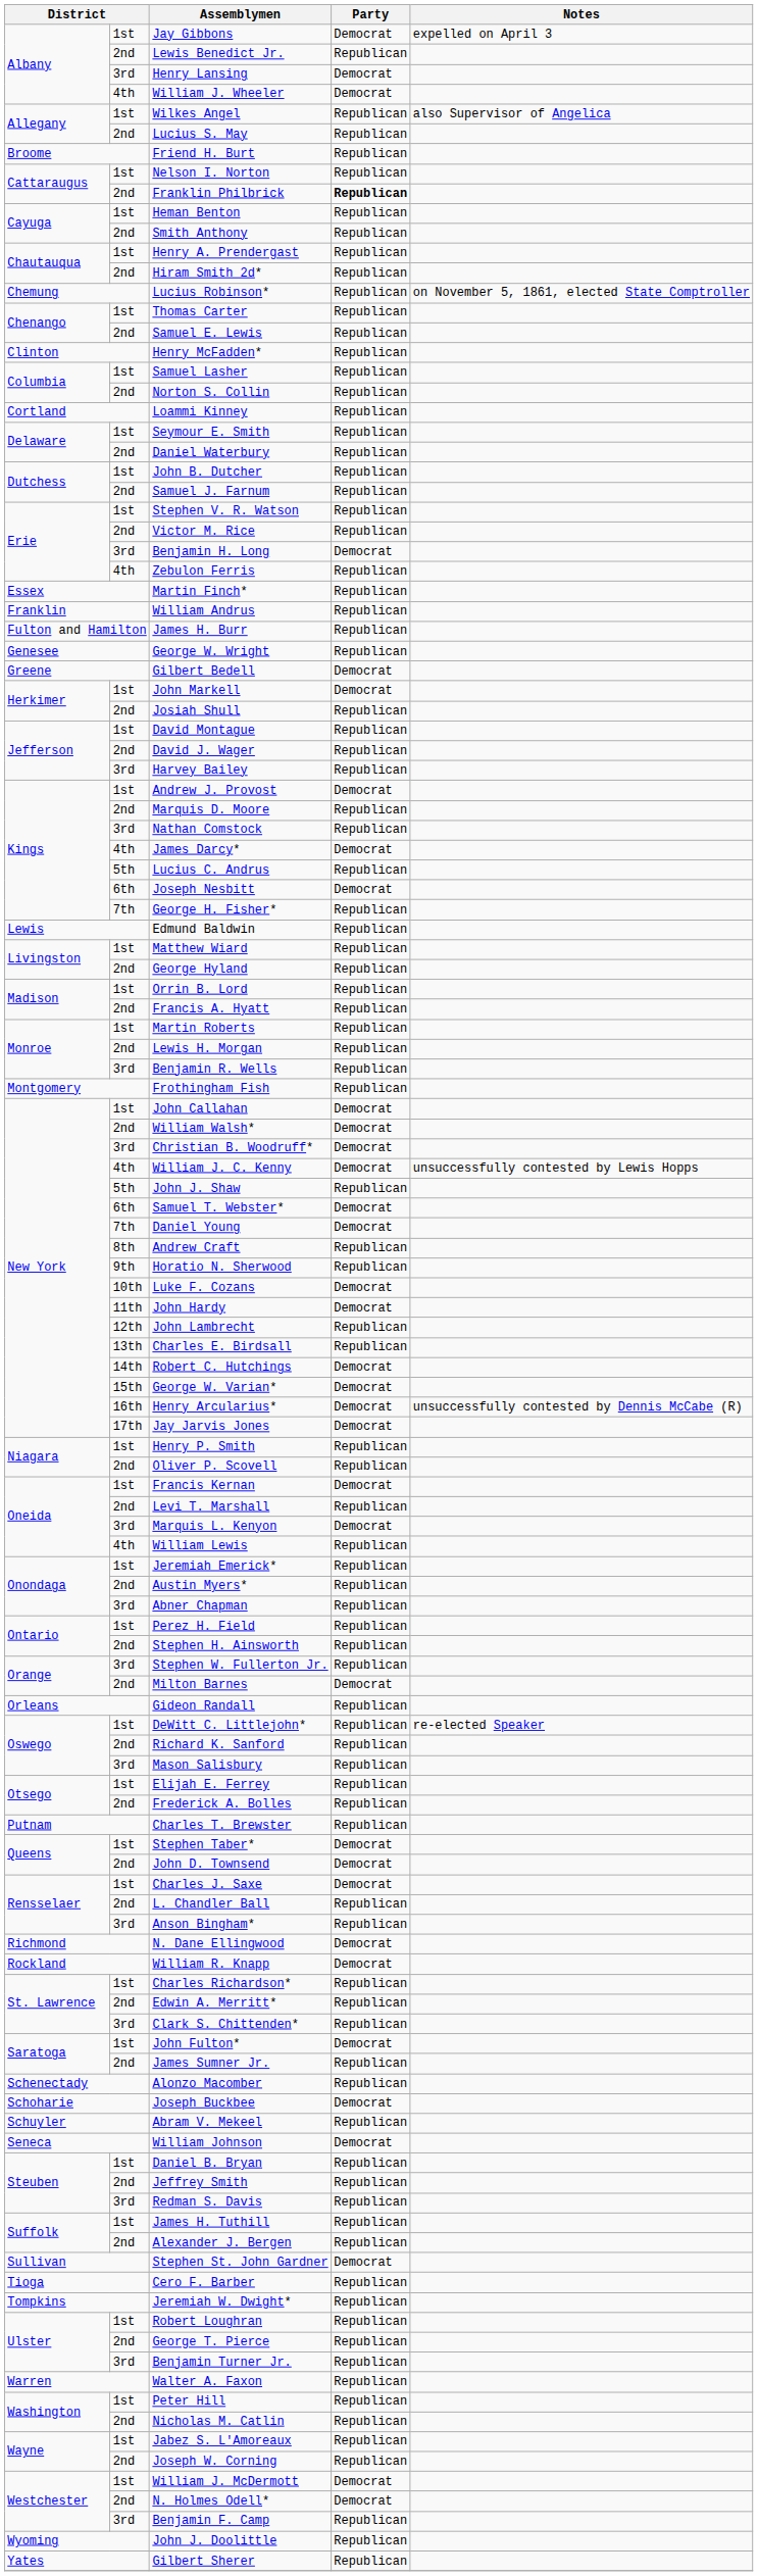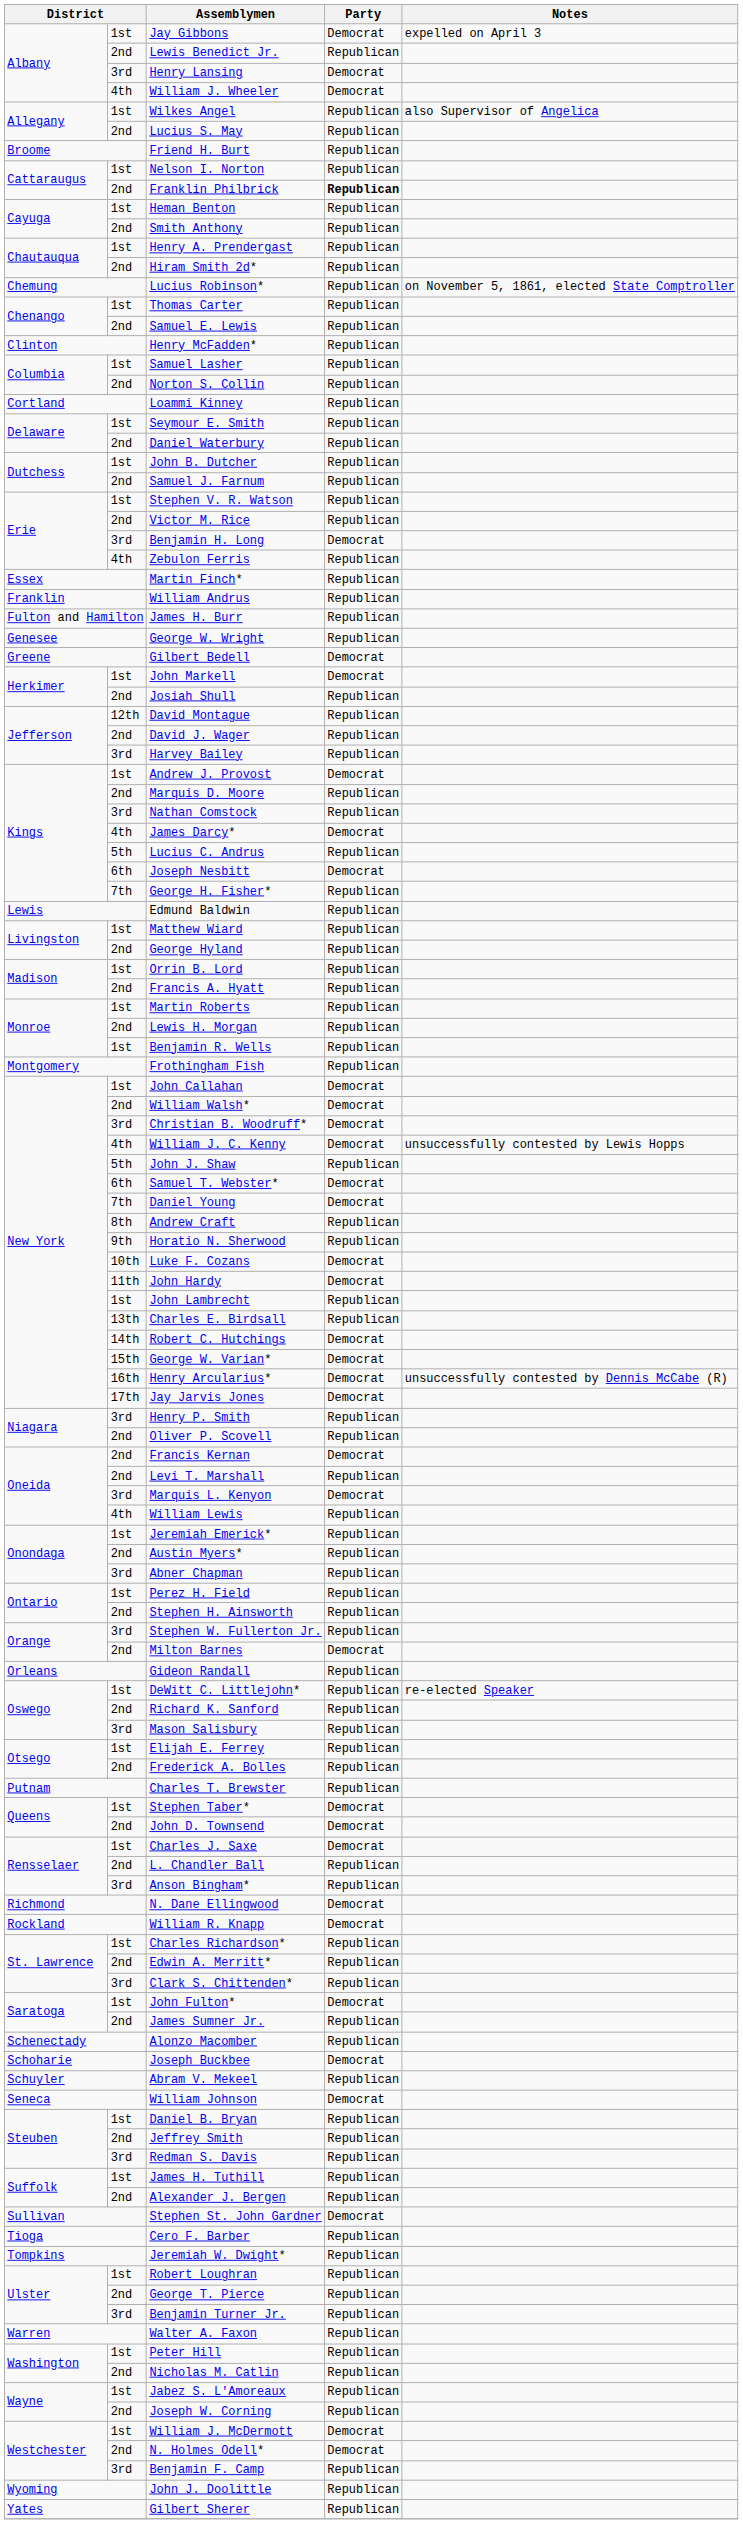 <table class=wikitable>
 <tr>
 <th colspan="2">District</th>
 <th>Assemblymen</th>
 <th>Party</th>
 <th>Notes</th>
 </tr>
 <tr>
 <td rowspan="4"><a href='#'>Albany</a></td>
 <td>1st</td>
 <td><a href='#'>Jay Gibbons</a></td>
 <td>Democrat</td>
 <td>expelled on April 3</td>
 </tr>
 <tr>
 <td>2nd</td>
 <td><a href='#'>Lewis Benedict Jr.</a></td>
 <td>Republican</td>
 <td></td>
 </tr>
 <tr>
 <td>3rd</td>
 <td><a href='#'>Henry Lansing</a></td>
 <td>Democrat</td>
 <td></td>
 </tr>
 <tr>
 <td>4th</td>
 <td><a href='#'>William J. Wheeler</a></td>
 <td>Democrat</td>
 <td></td>
 </tr>
 <tr>
 <td rowspan="2"><a href='#'>Allegany</a></td>
 <td>1st</td>
 <td><a href='#'>Wilkes Angel</a></td>
 <td>Republican</td>
 <td>also Supervisor of <a href='#'>Angelica</a></td>
 </tr>
 <tr>
 <td>2nd</td>
 <td><a href='#'>Lucius S. May</a></td>
 <td>Republican</td>
 <td></td>
 </tr>
 <tr>
 <td colspan="2"><a href='#'>Broome</a></td>
 <td><a href='#'>Friend H. Burt</a></td>
 <td>Republican</td>
 <td></td>
 </tr>
 <tr>
 <td rowspan="2"><a href='#'>Cattaraugus</a></td>
 <td>1st</td>
 <td><a href='#'>Nelson I. Norton</a></td>
 <td>Republican</td>
 <td></td>
 </tr>
 <tr>
 <td>2nd</td>
 <td><a href='#'>Franklin Philbrick</a></td>
 <td><strong>Republican</strong></td>
 <td></td>
 </tr>
 <tr>
 <td rowspan="2"><a href='#'>Cayuga</a></td>
 <td>1st</td>
 <td><a href='#'>Heman Benton</a></td>
 <td>Republican</td>
 <td></td>
 </tr>
 <tr>
 <td>2nd</td>
 <td><a href='#'>Smith Anthony</a></td>
 <td>Republican</td>
 <td></td>
 </tr>
 <tr>
 <td rowspan="2"><a href='#'>Chautauqua</a></td>
 <td>1st</td>
 <td><a href='#'>Henry A. Prendergast</a></td>
 <td>Republican</td>
 <td></td>
 </tr>
 <tr>
 <td>2nd</td>
 <td><a href='#'>Hiram Smith 2d</a>*</td>
 <td>Republican</td>
 <td></td>
 </tr>
 <tr>
 <td colspan="2"><a href='#'>Chemung</a></td>
 <td><a href='#'>Lucius Robinson</a>*</td>
 <td>Republican</td>
 <td>on November 5, 1861, elected <a href='#'>State Comptroller</a></td>
 </tr>
 <tr>
 <td rowspan="2"><a href='#'>Chenango</a></td>
 <td>1st</td>
 <td><a href='#'>Thomas Carter</a></td>
 <td>Republican</td>
 <td></td>
 </tr>
 <tr>
 <td>2nd</td>
 <td><a href='#'>Samuel E. Lewis</a></td>
 <td>Republican</td>
 <td></td>
 </tr>
 <tr>
 <td colspan="2"><a href='#'>Clinton</a></td>
 <td><a href='#'>Henry McFadden</a>*</td>
 <td>Republican</td>
 <td></td>
 </tr>
 <tr>
 <td rowspan="2"><a href='#'>Columbia</a></td>
 <td>1st</td>
 <td><a href='#'>Samuel Lasher</a></td>
 <td>Republican</td>
 <td></td>
 </tr>
 <tr>
 <td>2nd</td>
 <td><a href='#'>Norton S. Collin</a></td>
 <td>Republican</td>
 <td></td>
 </tr>
 <tr>
 <td colspan="2"><a href='#'>Cortland</a></td>
 <td><a href='#'>Loammi Kinney</a></td>
 <td>Republican</td>
 <td></td>
 </tr>
 <tr>
 <td rowspan="2"><a href='#'>Delaware</a></td>
 <td>1st</td>
 <td><a href='#'>Seymour E. Smith</a></td>
 <td>Republican</td>
 <td></td>
 </tr>
 <tr>
 <td>2nd</td>
 <td><a href='#'>Daniel Waterbury</a></td>
 <td>Republican</td>
 <td></td>
 </tr>
 <tr>
 <td rowspan="2"><a href='#'>Dutchess</a></td>
 <td>1st</td>
 <td><a href='#'>John B. Dutcher</a></td>
 <td>Republican</td>
 <td></td>
 </tr>
 <tr>
 <td>2nd</td>
 <td><a href='#'>Samuel J. Farnum</a></td>
 <td>Republican</td>
 <td></td>
 </tr>
 <tr>
 <td rowspan="4"><a href='#'>Erie</a></td>
 <td>1st</td>
 <td><a href='#'>Stephen V. R. Watson</a></td>
 <td>Republican</td>
 <td></td>
 </tr>
 <tr>
 <td>2nd</td>
 <td><a href='#'>Victor M. Rice</a></td>
 <td>Republican</td>
 <td></td>
 </tr>
 <tr>
 <td>3rd</td>
 <td><a href='#'>Benjamin H. Long</a></td>
 <td>Democrat</td>
 <td></td>
 </tr>
 <tr>
 <td>4th</td>
 <td><a href='#'>Zebulon Ferris</a></td>
 <td>Republican</td>
 <td></td>
 </tr>
 <tr>
 <td colspan="2"><a href='#'>Essex</a></td>
 <td><a href='#'>Martin Finch</a>*</td>
 <td>Republican</td>
 <td></td>
 </tr>
 <tr>
 <td colspan="2"><a href='#'>Franklin</a></td>
 <td><a href='#'>William Andrus</a></td>
 <td>Republican</td>
 <td></td>
 </tr>
 <tr>
 <td colspan="2"><a href='#'>Fulton</a> and <a href='#'>Hamilton</a></td>
 <td><a href='#'>James H. Burr</a></td>
 <td>Republican</td>
 <td></td>
 </tr>
 <tr>
 <td colspan="2"><a href='#'>Genesee</a></td>
 <td><a href='#'>George W. Wright</a></td>
 <td>Republican</td>
 <td></td>
 </tr>
 <tr>
 <td colspan="2"><a href='#'>Greene</a></td>
 <td><a href='#'>Gilbert Bedell</a></td>
 <td>Democrat</td>
 <td></td>
 </tr>
 <tr>
 <td rowspan="2"><a href='#'>Herkimer</a></td>
 <td>1st</td>
 <td><a href='#'>John Markell</a></td>
 <td>Democrat</td>
 <td></td>
 </tr>
 <tr>
 <td>2nd</td>
 <td><a href='#'>Josiah Shull</a></td>
 <td>Republican</td>
 <td></td>
 </tr>
 <tr>
 <td rowspan="3"><a href='#'>Jefferson</a></td>
-<td>1st</td>
+<td>12th</td>
 <td><a href='#'>David Montague</a></td>
 <td>Republican</td>
 <td></td>
 </tr>
 <tr>
 <td>2nd</td>
 <td><a href='#'>David J. Wager</a></td>
 <td>Republican</td>
 <td></td>
 </tr>
 <tr>
 <td>3rd</td>
 <td><a href='#'>Harvey Bailey</a></td>
 <td>Republican</td>
 <td></td>
 </tr>
 <tr>
 <td rowspan="7"><a href='#'>Kings</a></td>
 <td>1st</td>
 <td><a href='#'>Andrew J. Provost</a></td>
 <td>Democrat</td>
 <td></td>
 </tr>
 <tr>
 <td>2nd</td>
 <td><a href='#'>Marquis D. Moore</a></td>
 <td>Republican</td>
 <td></td>
 </tr>
 <tr>
 <td>3rd</td>
 <td><a href='#'>Nathan Comstock</a></td>
 <td>Republican</td>
 <td></td>
 </tr>
 <tr>
 <td>4th</td>
 <td><a href='#'>James Darcy</a>*</td>
 <td>Democrat</td>
 <td></td>
 </tr>
 <tr>
 <td>5th</td>
 <td><a href='#'>Lucius C. Andrus</a></td>
 <td>Republican</td>
 <td></td>
 </tr>
 <tr>
 <td>6th</td>
 <td><a href='#'>Joseph Nesbitt</a></td>
 <td>Democrat</td>
 <td></td>
 </tr>
 <tr>
 <td>7th</td>
 <td><a href='#'>George H. Fisher</a>*</td>
 <td>Republican</td>
 <td></td>
 </tr>
 <tr>
 <td colspan="2"><a href='#'>Lewis</a></td>
 <td>Edmund Baldwin</td>
 <td>Republican</td>
 <td></td>
 </tr>
 <tr>
 <td rowspan="2"><a href='#'>Livingston</a></td>
 <td>1st</td>
 <td><a href='#'>Matthew Wiard</a></td>
 <td>Republican</td>
 <td></td>
 </tr>
 <tr>
 <td>2nd</td>
 <td><a href='#'>George Hyland</a></td>
 <td>Republican</td>
 <td></td>
 </tr>
 <tr>
 <td rowspan="2"><a href='#'>Madison</a></td>
 <td>1st</td>
 <td><a href='#'>Orrin B. Lord</a></td>
 <td>Republican</td>
 <td></td>
 </tr>
 <tr>
 <td>2nd</td>
 <td><a href='#'>Francis A. Hyatt</a></td>
 <td>Republican</td>
 <td></td>
 </tr>
 <tr>
 <td rowspan="3"><a href='#'>Monroe</a></td>
 <td>1st</td>
 <td><a href='#'>Martin Roberts</a></td>
 <td>Republican</td>
 <td></td>
 </tr>
 <tr>
 <td>2nd</td>
 <td><a href='#'>Lewis H. Morgan</a></td>
 <td>Republican</td>
 <td></td>
 </tr>
 <tr>
-<td>3rd</td>
+<td>1st</td>
 <td><a href='#'>Benjamin R. Wells</a></td>
 <td>Republican</td>
 <td></td>
 </tr>
 <tr>
 <td colspan="2"><a href='#'>Montgomery</a></td>
 <td><a href='#'>Frothingham Fish</a></td>
 <td>Republican</td>
 <td></td>
 </tr>
 <tr>
 <td rowspan="17"><a href='#'>New York</a></td>
 <td>1st</td>
 <td><a href='#'>John Callahan</a></td>
 <td>Democrat</td>
 <td></td>
 </tr>
 <tr>
 <td>2nd</td>
 <td><a href='#'>William Walsh</a>*</td>
 <td>Democrat</td>
 <td></td>
 </tr>
 <tr>
 <td>3rd</td>
 <td><a href='#'>Christian B. Woodruff</a>*</td>
 <td>Democrat</td>
 <td></td>
 </tr>
 <tr>
 <td>4th</td>
 <td><a href='#'>William J. C. Kenny</a></td>
 <td>Democrat</td>
 <td>unsuccessfully contested by Lewis Hopps</td>
 </tr>
 <tr>
 <td>5th</td>
 <td><a href='#'>John J. Shaw</a></td>
 <td>Republican</td>
 <td></td>
 </tr>
 <tr>
 <td>6th</td>
 <td><a href='#'>Samuel T. Webster</a>*</td>
 <td>Democrat</td>
 <td></td>
 </tr>
 <tr>
 <td>7th</td>
 <td><a href='#'>Daniel Young</a></td>
 <td>Democrat</td>
 <td></td>
 </tr>
 <tr>
 <td>8th</td>
 <td><a href='#'>Andrew Craft</a></td>
 <td>Republican</td>
 <td></td>
 </tr>
 <tr>
 <td>9th</td>
 <td><a href='#'>Horatio N. Sherwood</a></td>
 <td>Republican</td>
 <td></td>
 </tr>
 <tr>
 <td>10th</td>
 <td><a href='#'>Luke F. Cozans</a></td>
 <td>Democrat</td>
 <td></td>
 </tr>
 <tr>
 <td>11th</td>
 <td><a href='#'>John Hardy</a></td>
 <td>Democrat</td>
 <td></td>
 </tr>
 <tr>
-<td>12th</td>
+<td>1st</td>
 <td><a href='#'>John Lambrecht</a></td>
 <td>Republican</td>
 <td></td>
 </tr>
 <tr>
 <td>13th</td>
 <td><a href='#'>Charles E. Birdsall</a></td>
 <td>Republican</td>
 <td></td>
 </tr>
 <tr>
 <td>14th</td>
 <td><a href='#'>Robert C. Hutchings</a></td>
 <td>Democrat</td>
 <td></td>
 </tr>
 <tr>
 <td>15th</td>
 <td><a href='#'>George W. Varian</a>*</td>
 <td>Democrat</td>
 <td></td>
 </tr>
 <tr>
 <td>16th</td>
 <td><a href='#'>Henry Arcularius</a>*</td>
 <td>Democrat</td>
 <td>unsuccessfully contested by <a href='#'>Dennis McCabe</a> (R)</td>
 </tr>
 <tr>
 <td>17th</td>
 <td><a href='#'>Jay Jarvis Jones</a></td>
 <td>Democrat</td>
 <td></td>
 </tr>
 <tr>
 <td rowspan="2"><a href='#'>Niagara</a></td>
-<td>1st</td>
+<td>3rd</td>
 <td><a href='#'>Henry P. Smith</a></td>
 <td>Republican</td>
 <td></td>
 </tr>
 <tr>
 <td>2nd</td>
 <td><a href='#'>Oliver P. Scovell</a></td>
 <td>Republican</td>
 <td></td>
 </tr>
 <tr>
 <td rowspan="4"><a href='#'>Oneida</a></td>
-<td>1st</td>
+<td>2nd</td>
 <td><a href='#'>Francis Kernan</a></td>
 <td>Democrat</td>
 <td></td>
 </tr>
 <tr>
 <td>2nd</td>
 <td><a href='#'>Levi T. Marshall</a></td>
 <td>Republican</td>
 <td></td>
 </tr>
 <tr>
 <td>3rd</td>
 <td><a href='#'>Marquis L. Kenyon</a></td>
 <td>Democrat</td>
 <td></td>
 </tr>
 <tr>
 <td>4th</td>
 <td><a href='#'>William Lewis</a></td>
 <td>Republican</td>
 <td></td>
 </tr>
 <tr>
 <td rowspan="3"><a href='#'>Onondaga</a></td>
 <td>1st</td>
 <td><a href='#'>Jeremiah Emerick</a>*</td>
 <td>Republican</td>
 <td></td>
 </tr>
 <tr>
 <td>2nd</td>
 <td><a href='#'>Austin Myers</a>*</td>
 <td>Republican</td>
 <td></td>
 </tr>
 <tr>
 <td>3rd</td>
 <td><a href='#'>Abner Chapman</a></td>
 <td>Republican</td>
 <td></td>
 </tr>
 <tr>
 <td rowspan="2"><a href='#'>Ontario</a></td>
 <td>1st</td>
 <td><a href='#'>Perez H. Field</a></td>
 <td>Republican</td>
 <td></td>
 </tr>
 <tr>
 <td>2nd</td>
 <td><a href='#'>Stephen H. Ainsworth</a></td>
 <td>Republican</td>
 <td></td>
 </tr>
 <tr>
 <td rowspan="2"><a href='#'>Orange</a></td>
 <td>3rd</td>
 <td><a href='#'>Stephen W. Fullerton Jr.</a></td>
 <td>Republican</td>
 <td></td>
 </tr>
 <tr>
 <td>2nd</td>
 <td><a href='#'>Milton Barnes</a></td>
 <td>Democrat</td>
 <td></td>
 </tr>
 <tr>
 <td colspan="2"><a href='#'>Orleans</a></td>
 <td><a href='#'>Gideon Randall</a></td>
 <td>Republican</td>
 <td></td>
 </tr>
 <tr>
 <td rowspan="3"><a href='#'>Oswego</a></td>
 <td>1st</td>
 <td><a href='#'>DeWitt C. Littlejohn</a>*</td>
 <td>Republican</td>
 <td>re-elected <a href='#'>Speaker</a></td>
 </tr>
 <tr>
 <td>2nd</td>
 <td><a href='#'>Richard K. Sanford</a></td>
 <td>Republican</td>
 <td></td>
 </tr>
 <tr>
 <td>3rd</td>
 <td><a href='#'>Mason Salisbury</a></td>
 <td>Republican</td>
 <td></td>
 </tr>
 <tr>
 <td rowspan="2"><a href='#'>Otsego</a></td>
 <td>1st</td>
 <td><a href='#'>Elijah E. Ferrey</a></td>
 <td>Republican</td>
 <td></td>
 </tr>
 <tr>
 <td>2nd</td>
 <td><a href='#'>Frederick A. Bolles</a></td>
 <td>Republican</td>
 <td></td>
 </tr>
 <tr>
 <td colspan="2"><a href='#'>Putnam</a></td>
 <td><a href='#'>Charles T. Brewster</a></td>
 <td>Republican</td>
 <td></td>
 </tr>
 <tr>
 <td rowspan="2"><a href='#'>Queens</a></td>
 <td>1st</td>
 <td><a href='#'>Stephen Taber</a>*</td>
 <td>Democrat</td>
 <td></td>
 </tr>
 <tr>
 <td>2nd</td>
 <td><a href='#'>John D. Townsend</a></td>
 <td>Democrat</td>
 <td></td>
 </tr>
 <tr>
 <td rowspan="3"><a href='#'>Rensselaer</a></td>
 <td>1st</td>
 <td><a href='#'>Charles J. Saxe</a></td>
 <td>Democrat</td>
 <td></td>
 </tr>
 <tr>
 <td>2nd</td>
 <td><a href='#'>L. Chandler Ball</a></td>
 <td>Republican</td>
 <td></td>
 </tr>
 <tr>
 <td>3rd</td>
 <td><a href='#'>Anson Bingham</a>*</td>
 <td>Republican</td>
 <td></td>
 </tr>
 <tr>
 <td colspan="2"><a href='#'>Richmond</a></td>
 <td><a href='#'>N. Dane Ellingwood</a></td>
 <td>Democrat</td>
 <td></td>
 </tr>
 <tr>
 <td colspan="2"><a href='#'>Rockland</a></td>
 <td><a href='#'>William R. Knapp</a></td>
 <td>Democrat</td>
 <td></td>
 </tr>
 <tr>
 <td rowspan="3"><a href='#'>St. Lawrence</a></td>
 <td>1st</td>
 <td><a href='#'>Charles Richardson</a>*</td>
 <td>Republican</td>
 <td></td>
 </tr>
 <tr>
 <td>2nd</td>
 <td><a href='#'>Edwin A. Merritt</a>*</td>
 <td>Republican</td>
 <td></td>
 </tr>
 <tr>
 <td>3rd</td>
 <td><a href='#'>Clark S. Chittenden</a>*</td>
 <td>Republican</td>
 <td></td>
 </tr>
 <tr>
 <td rowspan="2"><a href='#'>Saratoga</a></td>
 <td>1st</td>
 <td><a href='#'>John Fulton</a>*</td>
 <td>Democrat</td>
 <td></td>
 </tr>
 <tr>
 <td>2nd</td>
 <td><a href='#'>James Sumner Jr.</a></td>
 <td>Republican</td>
 <td></td>
 </tr>
 <tr>
 <td colspan="2"><a href='#'>Schenectady</a></td>
 <td><a href='#'>Alonzo Macomber</a></td>
 <td>Republican</td>
 <td></td>
 </tr>
 <tr>
 <td colspan="2"><a href='#'>Schoharie</a></td>
 <td><a href='#'>Joseph Buckbee</a></td>
 <td>Democrat</td>
 <td></td>
 </tr>
 <tr>
 <td colspan="2"><a href='#'>Schuyler</a></td>
 <td><a href='#'>Abram V. Mekeel</a></td>
 <td>Republican</td>
 <td></td>
 </tr>
 <tr>
 <td colspan="2"><a href='#'>Seneca</a></td>
 <td><a href='#'>William Johnson</a></td>
 <td>Democrat</td>
 <td></td>
 </tr>
 <tr>
 <td rowspan="3"><a href='#'>Steuben</a></td>
 <td>1st</td>
 <td><a href='#'>Daniel B. Bryan</a></td>
 <td>Republican</td>
 <td></td>
 </tr>
 <tr>
 <td>2nd</td>
 <td><a href='#'>Jeffrey Smith</a></td>
 <td>Republican</td>
 <td></td>
 </tr>
 <tr>
 <td>3rd</td>
 <td><a href='#'>Redman S. Davis</a></td>
 <td>Republican</td>
 <td></td>
 </tr>
 <tr>
 <td rowspan="2"><a href='#'>Suffolk</a></td>
 <td>1st</td>
 <td><a href='#'>James H. Tuthill</a></td>
 <td>Republican</td>
 <td></td>
 </tr>
 <tr>
 <td>2nd</td>
 <td><a href='#'>Alexander J. Bergen</a></td>
 <td>Republican</td>
 <td></td>
 </tr>
 <tr>
 <td colspan="2"><a href='#'>Sullivan</a></td>
 <td><a href='#'>Stephen St. John Gardner</a></td>
 <td>Democrat</td>
 <td></td>
 </tr>
 <tr>
 <td colspan="2"><a href='#'>Tioga</a></td>
 <td><a href='#'>Cero F. Barber</a></td>
 <td>Republican</td>
 <td></td>
 </tr>
 <tr>
 <td colspan="2"><a href='#'>Tompkins</a></td>
 <td><a href='#'>Jeremiah W. Dwight</a>*</td>
 <td>Republican</td>
 <td></td>
 </tr>
 <tr>
 <td rowspan="3"><a href='#'>Ulster</a></td>
 <td>1st</td>
 <td><a href='#'>Robert Loughran</a></td>
 <td>Republican</td>
 <td></td>
 </tr>
 <tr>
 <td>2nd</td>
 <td><a href='#'>George T. Pierce</a></td>
 <td>Republican</td>
 <td></td>
 </tr>
 <tr>
 <td>3rd</td>
 <td><a href='#'>Benjamin Turner Jr.</a></td>
 <td>Republican</td>
 <td></td>
 </tr>
 <tr>
 <td colspan="2"><a href='#'>Warren</a></td>
 <td><a href='#'>Walter A. Faxon</a></td>
 <td>Republican</td>
 <td></td>
 </tr>
 <tr>
 <td rowspan="2"><a href='#'>Washington</a></td>
 <td>1st</td>
 <td><a href='#'>Peter Hill</a></td>
 <td>Republican</td>
 <td></td>
 </tr>
 <tr>
 <td>2nd</td>
 <td><a href='#'>Nicholas M. Catlin</a></td>
 <td>Republican</td>
 <td></td>
 </tr>
 <tr>
 <td rowspan="2"><a href='#'>Wayne</a></td>
 <td>1st</td>
 <td><a href='#'>Jabez S. L'Amoreaux</a></td>
 <td>Republican</td>
 <td></td>
 </tr>
 <tr>
 <td>2nd</td>
 <td><a href='#'>Joseph W. Corning</a></td>
 <td>Republican</td>
 <td></td>
 </tr>
 <tr>
 <td rowspan="3"><a href='#'>Westchester</a></td>
 <td>1st</td>
 <td><a href='#'>William J. McDermott</a></td>
 <td>Democrat</td>
 <td></td>
 </tr>
 <tr>
 <td>2nd</td>
 <td><a href='#'>N. Holmes Odell</a>*</td>
 <td>Democrat</td>
 <td></td>
 </tr>
 <tr>
 <td>3rd</td>
 <td><a href='#'>Benjamin F. Camp</a></td>
 <td>Republican</td>
 <td></td>
 </tr>
 <tr>
 <td colspan="2"><a href='#'>Wyoming</a></td>
 <td><a href='#'>John J. Doolittle</a></td>
 <td>Republican</td>
 <td></td>
 </tr>
 <tr>
 <td colspan="2"><a href='#'>Yates</a></td>
 <td><a href='#'>Gilbert Sherer</a></td>
 <td>Republican</td>
 <td></td>
 </tr>
 <tr>
 </tr>
 </table>
